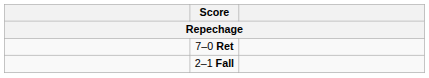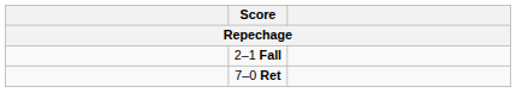 <table class="wikitable" style="text-align: left;">
 <tr>
 <th align="right" width="270"></th>
 <th width="65">Score</th>
 <th align="left" width="270"></th>
 </tr>
 <tr>
 <th colspan="3">Repechage</th>
 </tr>
 <tr>
 <td><strong></strong></td>
-<td align=center>7–0 <strong>Ret</strong></td>
+<td align=center>2–1 <strong>Fall</strong></td>
 <td></td>
 </tr>
 <tr>
 <td><strong></strong></td>
-<td align=center>2–1 <strong>Fall</strong></td>
+<td align=center>7–0 <strong>Ret</strong></td>
 <td></td>
 </tr>
 </table>
